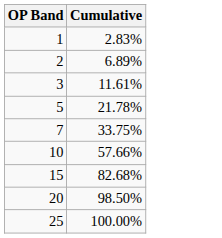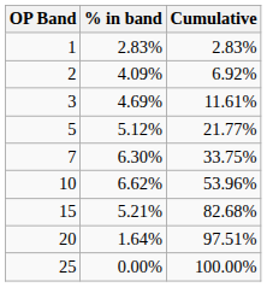 <table class="wikitable">
 <tr align=right>
 <th>OP Band</th>
+<th>% in band</th>
 <th>Cumulative</th>
 </tr>
 <tr align=right>
 <td>1</td>
 <td>2.83%</td>
+<td>2.83%</td>
 </tr>
 <tr align=right>
 <td>2</td>
-<td>6.89%</td>
+<td>4.09%</td>
+<td>6.92%</td>
 </tr>
 <tr align=right>
 <td>3</td>
+<td>4.69%</td>
 <td>11.61%</td>
 </tr>
 <tr align=right>
 <td>5</td>
-<td>21.78%</td>
+<td>5.12%</td>
+<td>21.77%</td>
 </tr>
 <tr align=right>
 <td>7</td>
+<td>6.30%</td>
 <td>33.75%</td>
 </tr>
 <tr align=right>
 <td>10</td>
-<td>57.66%</td>
+<td>6.62%</td>
+<td>53.96%</td>
 </tr>
 <tr align=right>
 <td>15</td>
+<td>5.21%</td>
 <td>82.68%</td>
 </tr>
 <tr align=right>
 <td>20</td>
-<td>98.50%</td>
+<td>1.64%</td>
+<td>97.51%</td>
 </tr>
 <tr align=right>
 <td>25</td>
+<td>0.00%</td>
 <td>100.00%</td>
 </tr>
 </table>
